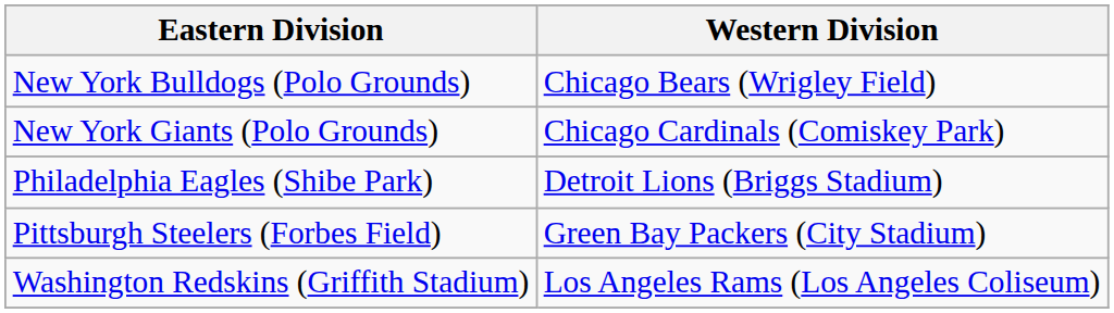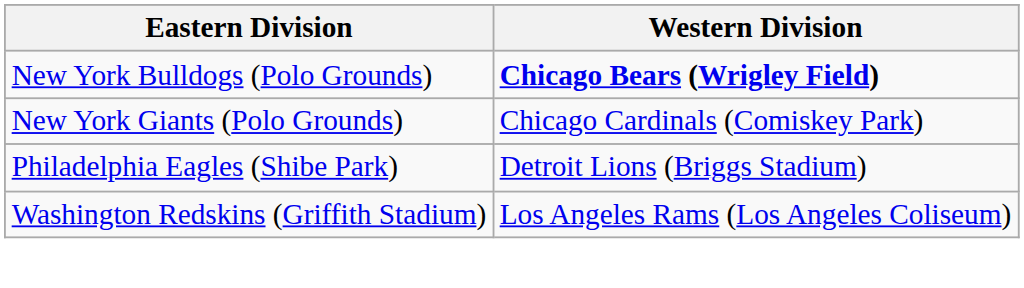 <table class="wikitable">
 <tr>
 <th>Eastern Division</th>
 <th>Western Division</th>
 </tr>
 <tr>
 <td><a href='#'>New York Bulldogs</a> (<a href='#'>Polo Grounds</a>)</td>
-<td><a href='#'>Chicago Bears</a> (<a href='#'>Wrigley Field</a>)</td>
+<td><strong><a href='#'>Chicago Bears</a> (<a href='#'>Wrigley Field</a>)</strong></td>
 </tr>
 <tr>
 <td><a href='#'>New York Giants</a> (<a href='#'>Polo Grounds</a>)</td>
 <td><a href='#'>Chicago Cardinals</a> (<a href='#'>Comiskey Park</a>)</td>
 </tr>
 <tr>
 <td><a href='#'>Philadelphia Eagles</a> (<a href='#'>Shibe Park</a>)</td>
 <td><a href='#'>Detroit Lions</a> (<a href='#'>Briggs Stadium</a>)</td>
 </tr>
 <tr>
-<td><a href='#'>Pittsburgh Steelers</a> (<a href='#'>Forbes Field</a>)</td>
-<td><a href='#'>Green Bay Packers</a> (<a href='#'>City Stadium</a>)</td>
-</tr>
-<tr>
 <td><a href='#'>Washington Redskins</a> (<a href='#'>Griffith Stadium</a>)</td>
 <td><a href='#'>Los Angeles Rams</a> (<a href='#'>Los Angeles Coliseum</a>)</td>
 </tr>
 </table>
